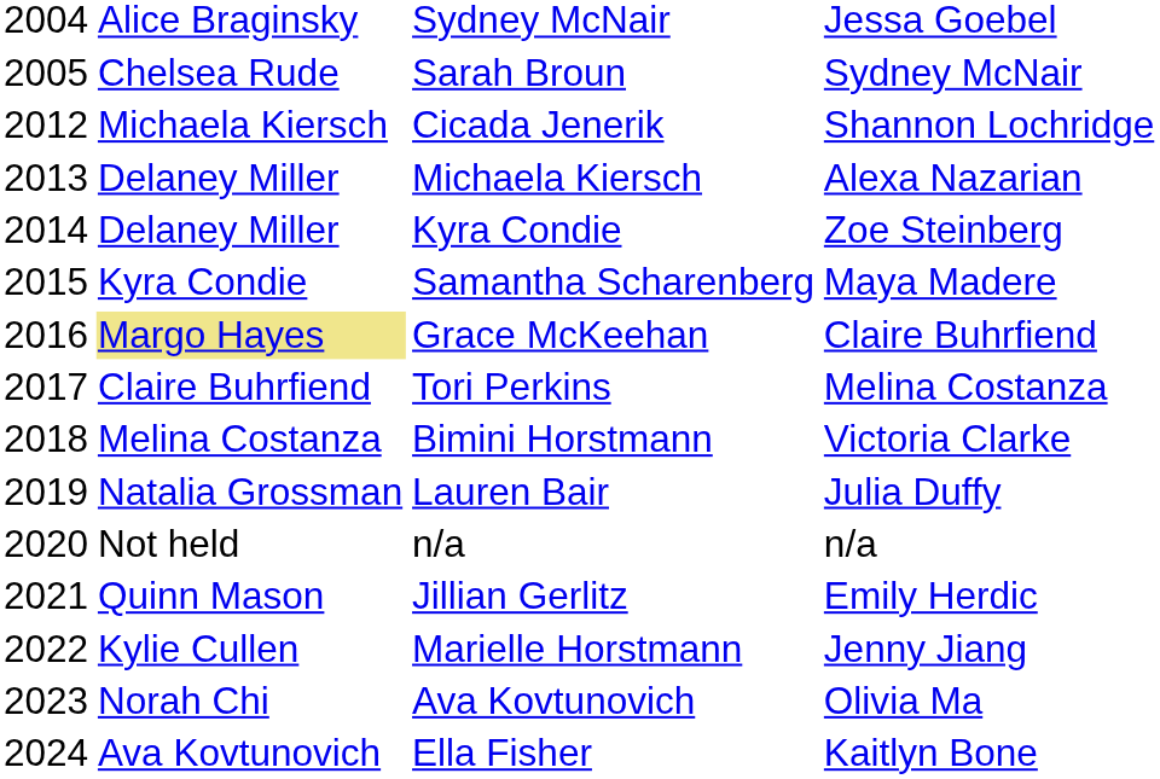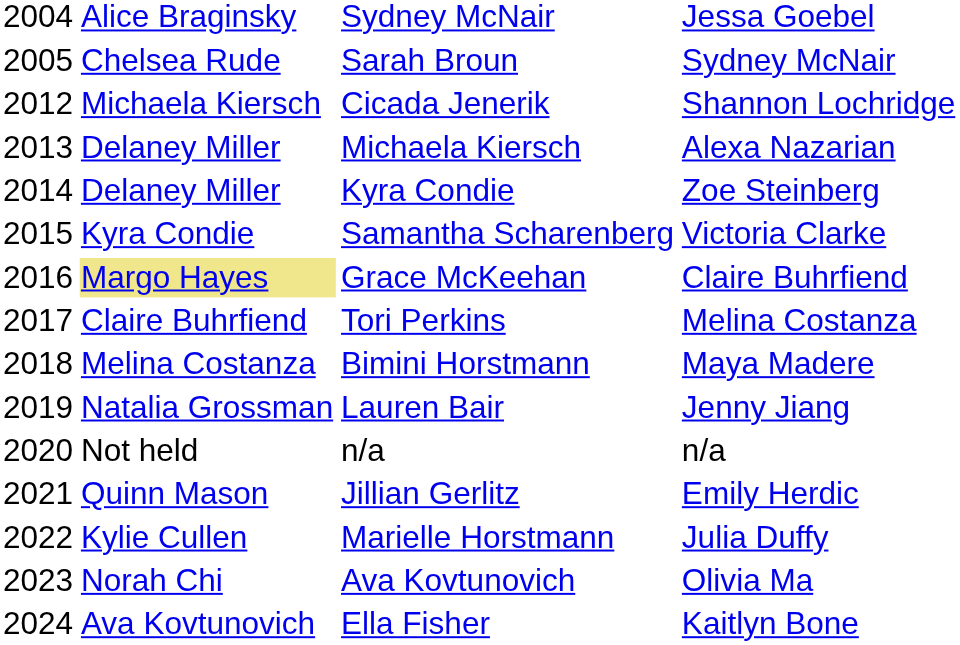 <table>
 <tr>
 <td style="text-align:center;">2004</td>
 <td><a href='#'>Alice Braginsky</a></td>
 <td><a href='#'>Sydney McNair</a></td>
 <td><a href='#'>Jessa Goebel</a></td>
 </tr>
 <tr>
 <td style="text-align:center;">2005</td>
 <td><a href='#'>Chelsea Rude</a></td>
 <td><a href='#'>Sarah Broun</a></td>
 <td><a href='#'>Sydney McNair</a></td>
 </tr>
 <tr>
 <td style="text-align:center;">2012</td>
 <td><a href='#'>Michaela Kiersch</a></td>
 <td><a href='#'>Cicada Jenerik</a></td>
 <td><a href='#'>Shannon Lochridge</a></td>
 </tr>
 <tr>
 <td style="text-align:center;">2013</td>
 <td><a href='#'>Delaney Miller</a></td>
 <td><a href='#'>Michaela Kiersch</a></td>
 <td><a href='#'>Alexa Nazarian</a></td>
 </tr>
 <tr>
 <td style="text-align:center;">2014</td>
 <td><a href='#'>Delaney Miller</a></td>
 <td><a href='#'>Kyra Condie</a></td>
 <td><a href='#'>Zoe Steinberg</a></td>
 </tr>
 <tr>
 <td style="text-align:center;">2015</td>
 <td><a href='#'>Kyra Condie</a></td>
 <td><a href='#'>Samantha Scharenberg</a></td>
-<td><a href='#'>Maya Madere</a></td>
+<td><a href='#'>Victoria Clarke</a></td>
 </tr>
 <tr>
 <td style="text-align:center;">2016</td>
 <td style="background: khaki;"><a href='#'>Margo Hayes</a></td>
 <td><a href='#'>Grace McKeehan</a></td>
 <td><a href='#'>Claire Buhrfiend</a></td>
 </tr>
 <tr>
 <td style="text-align:center;">2017</td>
 <td><a href='#'>Claire Buhrfiend</a></td>
 <td><a href='#'>Tori Perkins</a></td>
 <td><a href='#'>Melina Costanza</a></td>
 </tr>
 <tr>
 <td style="text-align:center;">2018</td>
 <td><a href='#'>Melina Costanza</a></td>
 <td><a href='#'>Bimini Horstmann</a></td>
-<td><a href='#'>Victoria Clarke</a></td>
+<td><a href='#'>Maya Madere</a></td>
 </tr>
 <tr>
 <td style="text-align:center;">2019</td>
 <td><a href='#'>Natalia Grossman</a></td>
 <td><a href='#'>Lauren Bair</a></td>
-<td><a href='#'>Julia Duffy</a></td>
+<td><a href='#'>Jenny Jiang</a></td>
 </tr>
 <tr>
 <td style="text-align:center;">2020</td>
 <td>Not held</td>
 <td>n/a</td>
 <td>n/a</td>
 </tr>
 <tr>
 <td style="text-align:center;">2021</td>
 <td><a href='#'>Quinn Mason</a></td>
 <td><a href='#'>Jillian Gerlitz</a></td>
 <td><a href='#'>Emily Herdic</a></td>
 </tr>
 <tr>
 <td style="text-align:center;">2022</td>
 <td><a href='#'>Kylie Cullen</a></td>
 <td><a href='#'>Marielle Horstmann</a></td>
-<td><a href='#'>Jenny Jiang</a></td>
+<td><a href='#'>Julia Duffy</a></td>
 </tr>
 <tr>
 <td style="text-align:center;">2023</td>
 <td><a href='#'>Norah Chi</a></td>
 <td><a href='#'>Ava Kovtunovich</a></td>
 <td><a href='#'>Olivia Ma</a></td>
 </tr>
 <tr>
 <td style="text-align:center;">2024</td>
 <td><a href='#'>Ava Kovtunovich</a></td>
 <td><a href='#'>Ella Fisher</a></td>
 <td><a href='#'>Kaitlyn Bone</a></td>
 </tr>
 </table>
